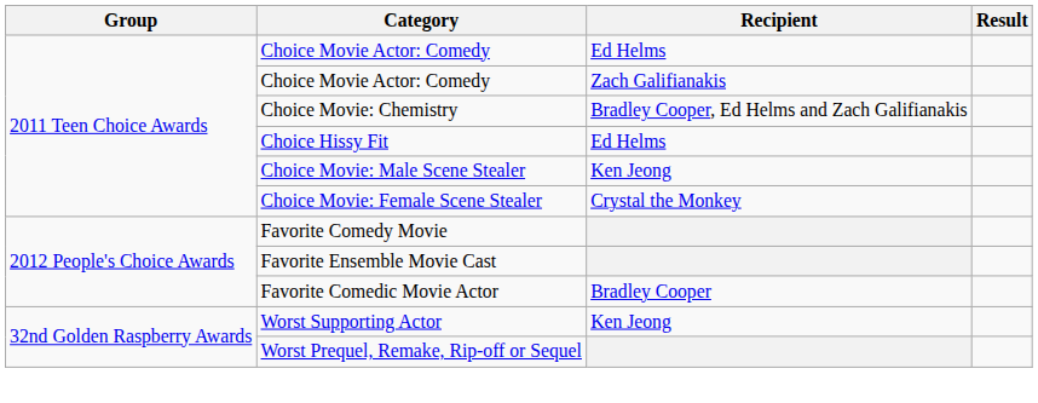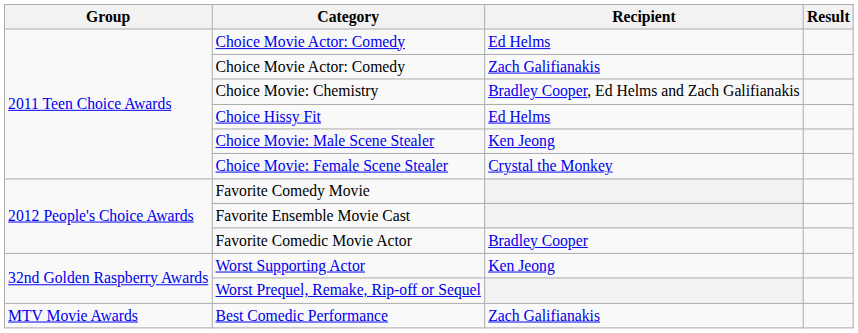 <table class="wikitable">
 <tr>
 <th>Group</th>
 <th>Category</th>
 <th>Recipient</th>
 <th>Result</th>
 </tr>
 <tr>
 <td rowspan="6"><a href='#'>2011 Teen Choice Awards</a></td>
 <td><a href='#'>Choice Movie Actor: Comedy</a></td>
 <td><a href='#'>Ed Helms</a></td>
 <td></td>
 </tr>
 <tr>
 <td>Choice Movie Actor: Comedy</td>
 <td><a href='#'>Zach Galifianakis</a></td>
 <td></td>
 </tr>
 <tr>
 <td>Choice Movie: Chemistry</td>
 <td><a href='#'>Bradley Cooper</a>, Ed Helms and Zach Galifianakis</td>
 <td></td>
 </tr>
 <tr>
 <td><a href='#'>Choice Hissy Fit</a></td>
 <td><a href='#'>Ed Helms</a></td>
 <td></td>
 </tr>
 <tr>
 <td><a href='#'>Choice Movie: Male Scene Stealer</a></td>
 <td><a href='#'>Ken Jeong</a></td>
 <td></td>
 </tr>
 <tr>
 <td><a href='#'>Choice Movie: Female Scene Stealer</a></td>
 <td><a href='#'>Crystal the Monkey</a></td>
 <td></td>
 </tr>
 <tr>
 <td rowspan="3"><a href='#'>2012 People's Choice Awards</a></td>
 <td>Favorite Comedy Movie</td>
 <th></th>
 <td></td>
 </tr>
 <tr>
 <td>Favorite Ensemble Movie Cast</td>
 <th></th>
 <td></td>
 </tr>
 <tr>
 <td>Favorite Comedic Movie Actor</td>
 <td><a href='#'>Bradley Cooper</a></td>
 <td></td>
 </tr>
 <tr>
 <td rowspan="2"><a href='#'>32nd Golden Raspberry Awards</a></td>
 <td><a href='#'>Worst Supporting Actor</a></td>
 <td><a href='#'>Ken Jeong</a></td>
 <td></td>
 </tr>
 <tr>
 <td><a href='#'>Worst Prequel, Remake, Rip-off or Sequel</a></td>
 <th></th>
 <td></td>
 </tr>
+<tr>
+<td><a href='#'>MTV Movie Awards</a></td>
+<td><a href='#'>Best Comedic Performance</a></td>
+<td><a href='#'>Zach Galifianakis</a></td>
+<td></td>
+</tr>
 </table>
